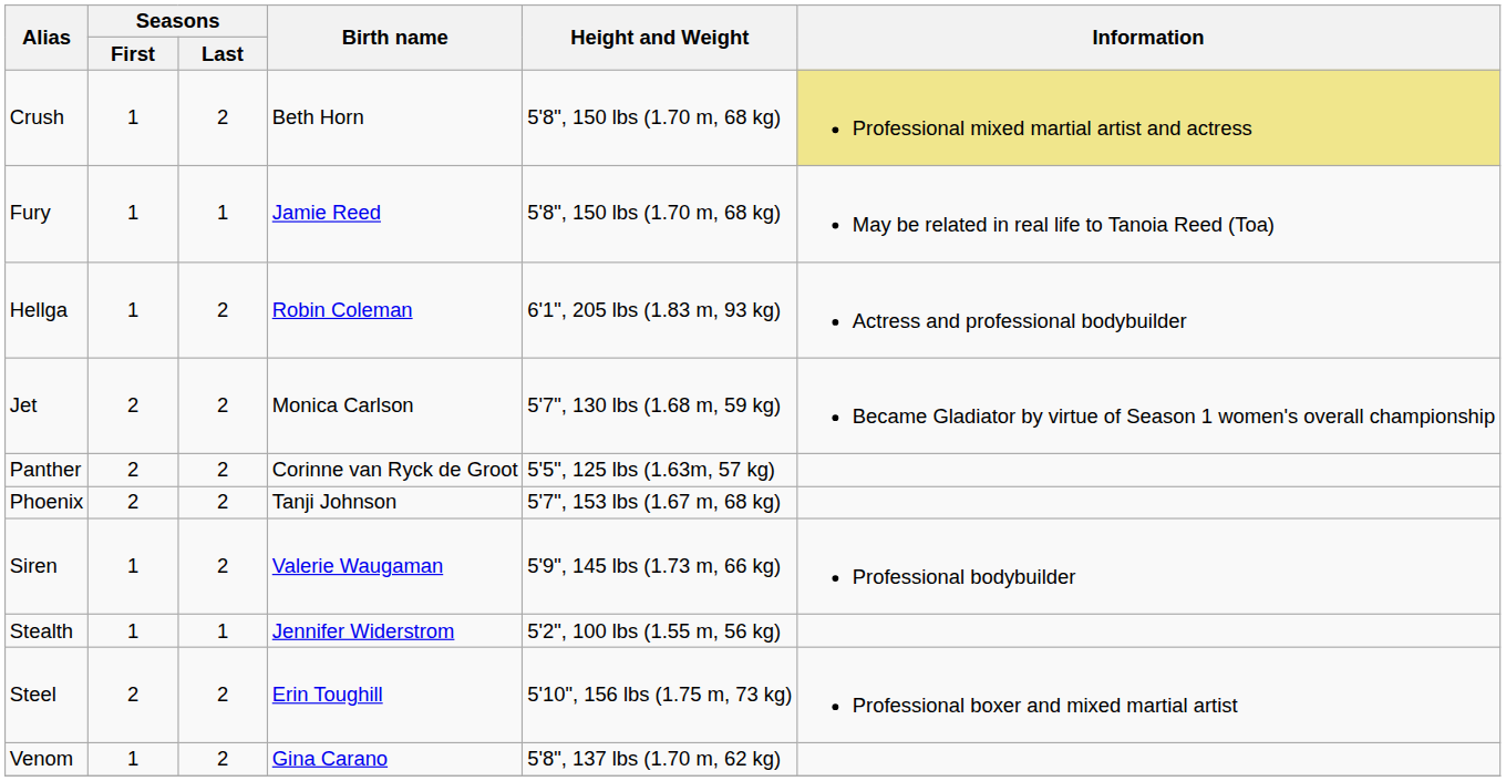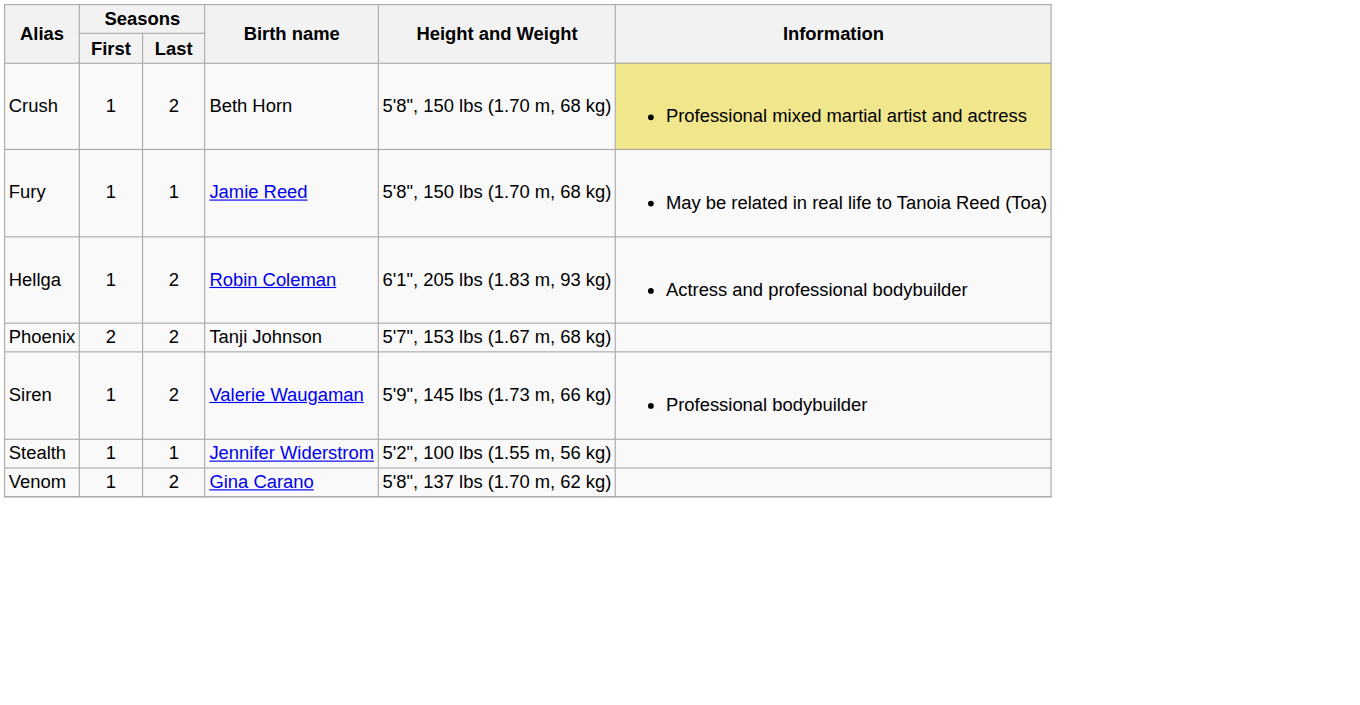 <table class="wikitable">
 <tr>
 <th rowspan="2">Alias</th>
 <th colspan="2">Seasons</th>
 <th rowspan="2">Birth name</th>
 <th rowspan="2">Height and Weight</th>
 <th rowspan="2">Information</th>
 </tr>
 <tr>
 <th width="6%">First</th>
 <th width="6%">Last</th>
 </tr>
 <tr>
 <td>Crush</td>
 <td align="center">1</td>
 <td align="center">2</td>
 <td>Beth Horn</td>
 <td>5'8", 150 lbs (1.70 m, 68 kg)</td>
 <td style="background: khaki;"><br><ul><li>Professional mixed martial artist and actress</li></ul></td>
 </tr>
 <tr>
 <td>Fury</td>
 <td align="center">1</td>
 <td align="center">1</td>
 <td><a href='#'>Jamie Reed</a></td>
 <td>5'8", 150 lbs (1.70 m, 68 kg)</td>
 <td><br><ul><li>May be related in real life to Tanoia Reed (Toa)</li></ul></td>
 </tr>
 <tr>
 <td>Hellga</td>
 <td align="center">1</td>
 <td align="center">2</td>
 <td><a href='#'>Robin Coleman</a></td>
 <td>6'1", 205 lbs (1.83 m, 93 kg)</td>
 <td><br><ul><li>Actress and professional bodybuilder</li></ul></td>
 </tr>
 <tr>
-<td>Jet</td>
-<td align="center">2</td>
-<td align="center">2</td>
-<td>Monica Carlson</td>
-<td>5'7", 130 lbs (1.68 m, 59 kg)</td>
-<td><br><ul><li>Became Gladiator by virtue of Season 1 women's overall championship</li></ul></td>
-</tr>
-<tr>
-<td>Panther</td>
-<td align="center">2</td>
-<td align="center">2</td>
-<td>Corinne van Ryck de Groot</td>
-<td>5'5", 125 lbs (1.63m, 57 kg)</td>
-<td></td>
-</tr>
-<tr>
 <td>Phoenix</td>
 <td align="center">2</td>
 <td align="center">2</td>
 <td>Tanji Johnson</td>
 <td>5'7", 153 lbs (1.67 m, 68 kg)</td>
 <td></td>
 </tr>
 <tr>
 <td>Siren</td>
 <td align="center">1</td>
 <td align="center">2</td>
 <td><a href='#'>Valerie Waugaman</a></td>
 <td>5'9", 145 lbs (1.73 m, 66 kg)</td>
 <td><br><ul><li>Professional bodybuilder</li></ul></td>
 </tr>
 <tr>
 <td>Stealth</td>
 <td align="center">1</td>
 <td align="center">1</td>
 <td><a href='#'>Jennifer Widerstrom</a></td>
 <td>5'2", 100 lbs (1.55 m, 56 kg)</td>
 <td></td>
 </tr>
 <tr>
-<td>Steel</td>
-<td align="center">2</td>
-<td align="center">2</td>
-<td><a href='#'>Erin Toughill</a></td>
-<td>5'10", 156 lbs (1.75 m, 73 kg)</td>
-<td><br><ul><li>Professional boxer and mixed martial artist</li></ul></td>
-</tr>
-<tr>
 <td>Venom</td>
 <td align="center">1</td>
 <td align="center">2</td>
 <td><a href='#'>Gina Carano</a></td>
 <td>5'8", 137 lbs (1.70 m, 62 kg)</td>
 <td></td>
 </tr>
 <tr>
 </tr>
 </table>
